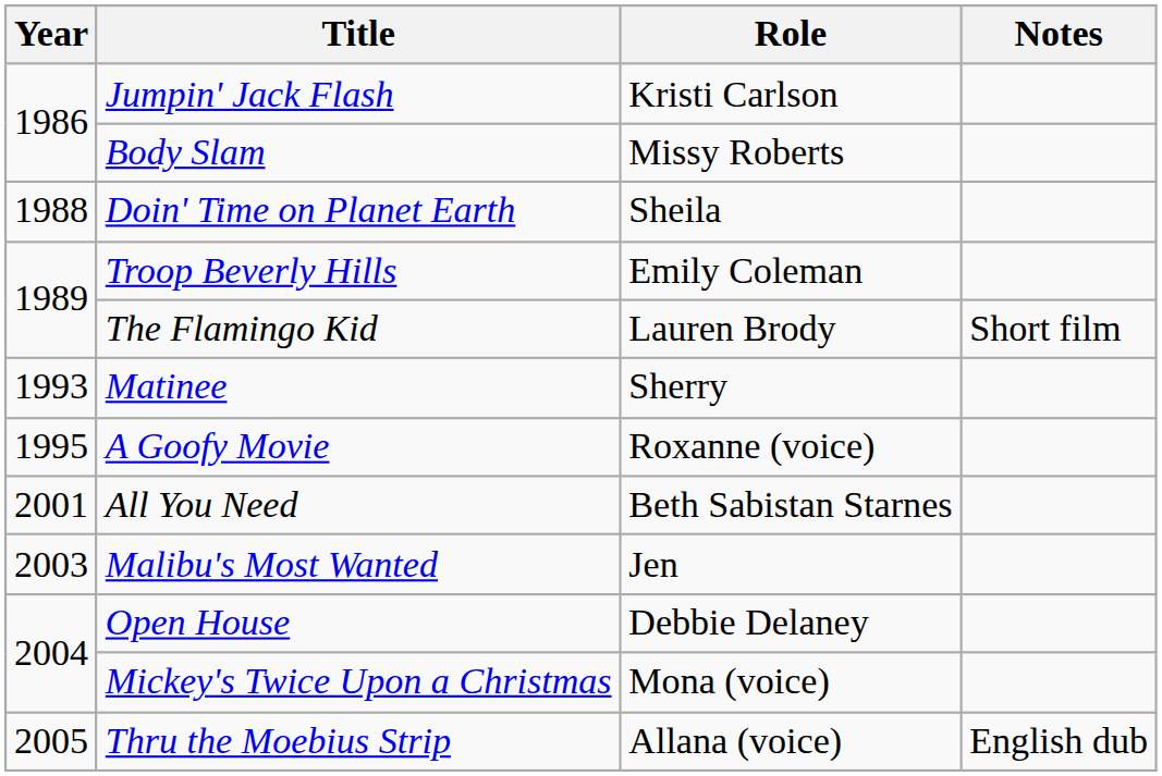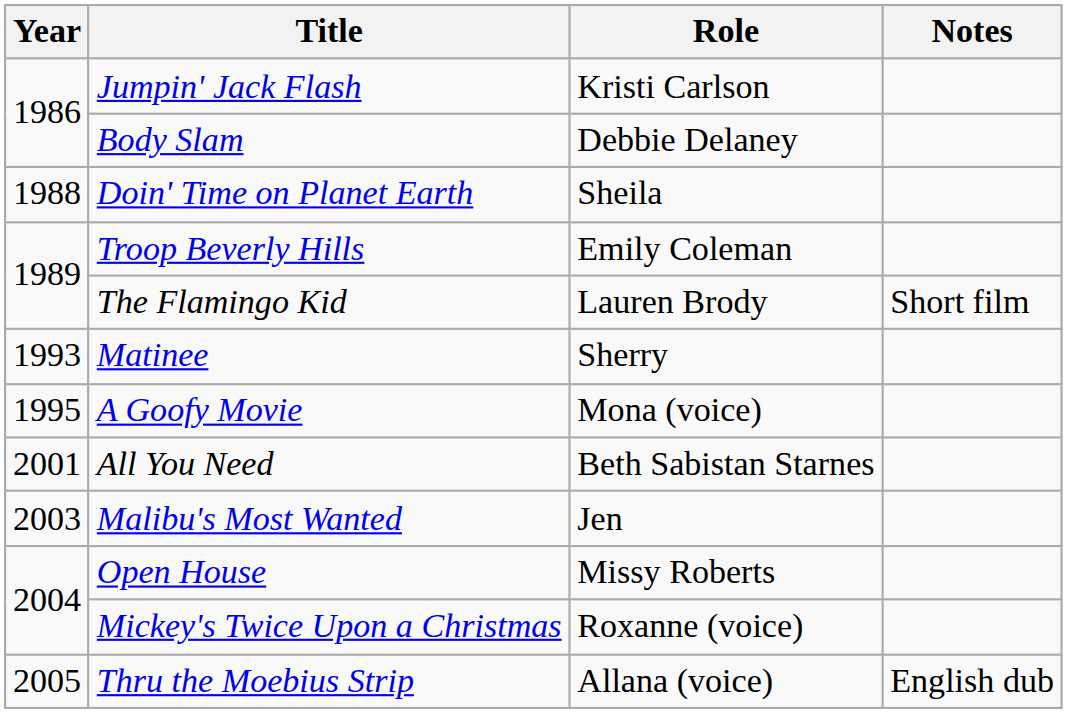 <table class="wikitable sortable">
 <tr>
 <th>Year</th>
 <th>Title</th>
 <th>Role</th>
 <th class="unsortable">Notes</th>
 </tr>
 <tr>
 <td rowspan=2>1986</td>
 <td><em><a href='#'>Jumpin' Jack Flash</a></em></td>
 <td>Kristi Carlson</td>
 <td></td>
 </tr>
 <tr>
 <td><em><a href='#'>Body Slam</a></em></td>
-<td>Missy Roberts</td>
+<td>Debbie Delaney</td>
 <td></td>
 </tr>
 <tr>
 <td>1988</td>
 <td><em><a href='#'>Doin' Time on Planet Earth</a></em></td>
 <td>Sheila</td>
 <td></td>
 </tr>
 <tr>
 <td rowspan=2>1989</td>
 <td><em><a href='#'>Troop Beverly Hills</a></em></td>
 <td>Emily Coleman</td>
 <td></td>
 </tr>
 <tr>
 <td><em>The Flamingo Kid</em></td>
 <td>Lauren Brody</td>
 <td>Short film</td>
 </tr>
 <tr>
 <td>1993</td>
 <td><em><a href='#'>Matinee</a></em></td>
 <td>Sherry</td>
 <td></td>
 </tr>
 <tr>
 <td>1995</td>
 <td><em><a href='#'>A Goofy Movie</a></em></td>
-<td>Roxanne (voice)</td>
+<td>Mona (voice)</td>
 <td></td>
 </tr>
 <tr>
 <td>2001</td>
 <td><em>All You Need</em></td>
 <td>Beth Sabistan Starnes</td>
 <td></td>
 </tr>
 <tr>
 <td>2003</td>
 <td><em><a href='#'>Malibu's Most Wanted</a></em></td>
 <td>Jen</td>
 <td></td>
 </tr>
 <tr>
 <td rowspan=2>2004</td>
 <td><em><a href='#'>Open House</a></em></td>
-<td>Debbie Delaney</td>
+<td>Missy Roberts</td>
 <td></td>
 </tr>
 <tr>
 <td><em><a href='#'>Mickey's Twice Upon a Christmas</a></em></td>
-<td>Mona (voice)</td>
+<td>Roxanne (voice)</td>
 <td></td>
 </tr>
 <tr>
 <td>2005</td>
 <td><em><a href='#'>Thru the Moebius Strip</a></em></td>
 <td>Allana (voice)</td>
 <td>English dub</td>
 </tr>
 </table>
